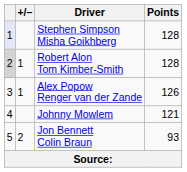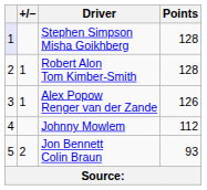 <table class="wikitable" style="font-size: 95%;">
 <tr>
 <th scope="col"></th>
 <th scope="col">+/–</th>
 <th scope="col">Driver</th>
 <th scope="col">Points</th>
 </tr>
 <tr>
 <td align=center style="background: lavender;">1</td>
 <td align="left"></td>
 <td> <a href='#'>Stephen Simpson</a><br> <a href='#'>Misha Goikhberg</a></td>
 <td align=right>128</td>
 </tr>
 <tr>
-<td align=center style="background: lightgrey;">2</td>
+<td align=center>2</td>
 <td align="left"> 1</td>
 <td> <a href='#'>Robert Alon</a><br> <a href='#'>Tom Kimber-Smith</a></td>
 <td align=right>128</td>
 </tr>
 <tr>
 <td align=center>3</td>
 <td align="left"> 1</td>
 <td> <a href='#'>Alex Popow</a><br> <a href='#'>Renger van der Zande</a></td>
 <td align=right>126</td>
 </tr>
 <tr>
 <td align=center>4</td>
 <td align="left"></td>
 <td> <a href='#'>Johnny Mowlem</a></td>
-<td align=right>121</td>
+<td align=right>112</td>
 </tr>
 <tr>
 <td align=center>5</td>
 <td align="left"> 2</td>
 <td> <a href='#'>Jon Bennett</a><br> <a href='#'>Colin Braun</a></td>
 <td align=right>93</td>
 </tr>
 <tr>
 <th colspan=5>Source:</th>
 </tr>
 </table>
